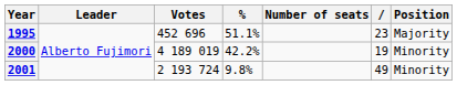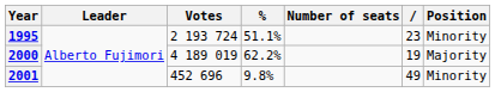 <table class="wikitable">
 <tr>
 <th>Year</th>
 <th>Leader</th>
 <th><strong>Votes</strong></th>
 <th><strong>%</strong></th>
 <th>Number of seats</th>
 <th>/</th>
 <th>Position</th>
 </tr>
 <tr>
 <th><a href='#'>1995</a></th>
 <td rowspan="3"><a href='#'>Alberto Fujimori</a></td>
-<td>452 696</td>
+<td>2 193 724</td>
 <td>51.1%</td>
 <td></td>
 <td> 23</td>
-<td>Majority</td>
+<td>Minority</td>
 </tr>
 <tr>
 <th><a href='#'>2000</a></th>
 <td>4 189 019 </td>
-<td>42.2%</td>
+<td>62.2%</td>
 <td></td>
 <td> 19</td>
-<td>Minority</td>
+<td>Majority</td>
 </tr>
 <tr>
 <th><a href='#'>2001</a></th>
-<td>2 193 724</td>
+<td>452 696</td>
 <td>9.8%</td>
 <td></td>
 <td> 49</td>
 <td>Minority</td>
 </tr>
 </table>
